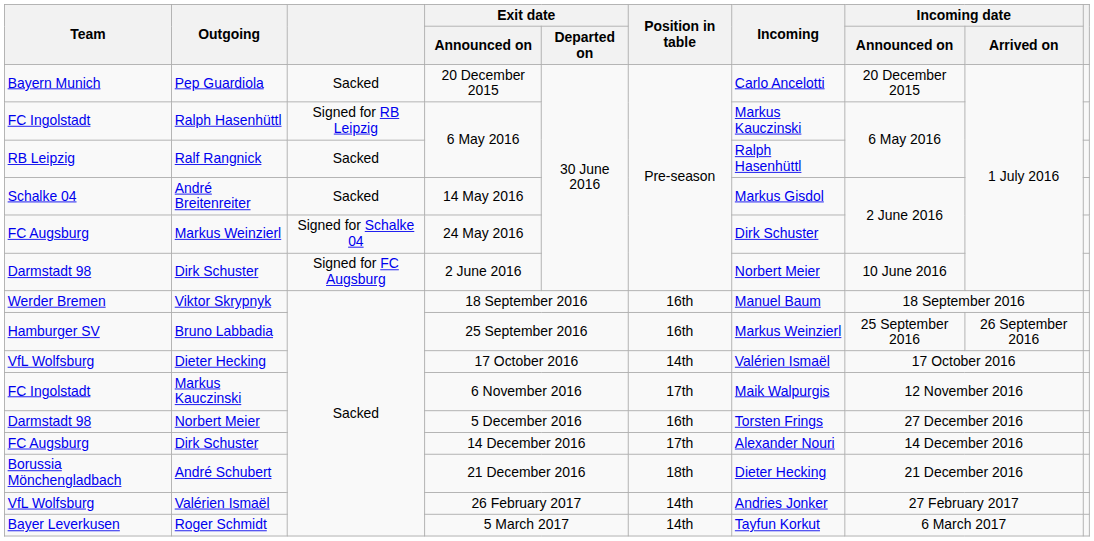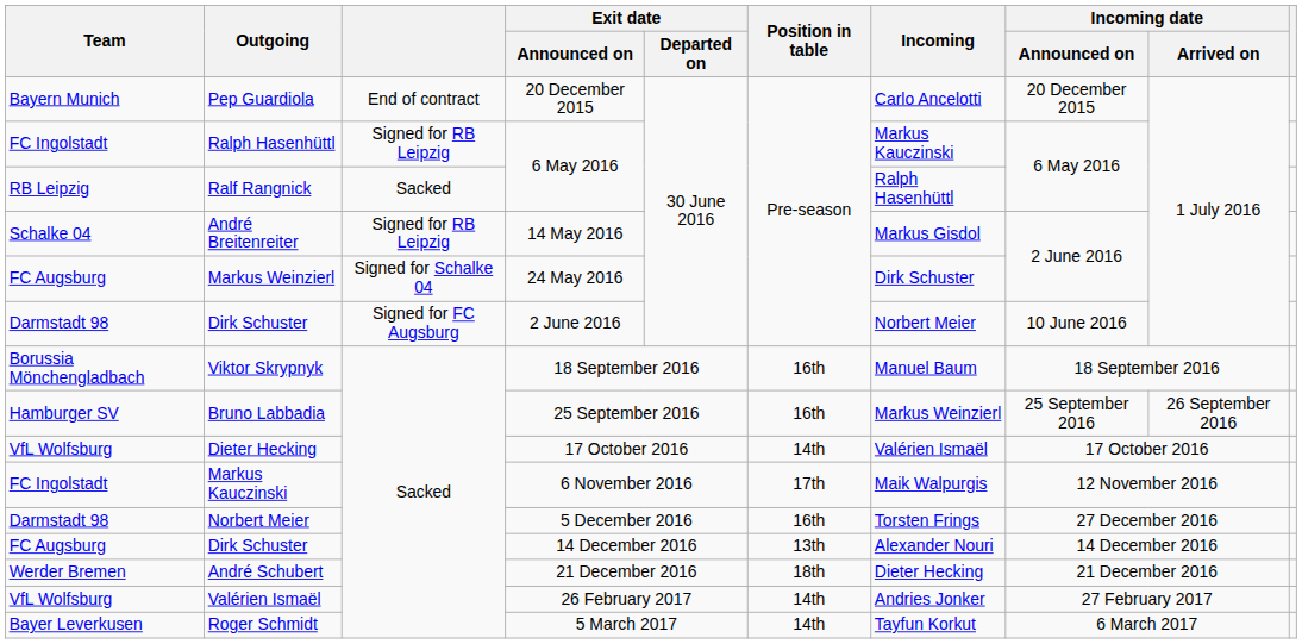 <table class="wikitable" style="text-align:center">
 <tr>
 <th rowspan="2">Team</th>
 <th rowspan="2">Outgoing</th>
 <th rowspan="2"></th>
 <th colspan="2">Exit date</th>
 <th rowspan="2">Position in table</th>
 <th rowspan="2">Incoming</th>
 <th colspan="2">Incoming date</th>
 <th rowspan="2"></th>
 </tr>
 <tr>
 <th>Announced on</th>
 <th>Departed on</th>
 <th>Announced on</th>
 <th>Arrived on</th>
 </tr>
 <tr>
 <td align="left"><a href='#'>Bayern Munich</a></td>
 <td align="left"> <a href='#'>Pep Guardiola</a></td>
-<td>Sacked</td>
+<td>End of contract</td>
 <td>20 December 2015</td>
 <td rowspan="6">30 June 2016</td>
 <td rowspan="6">Pre-season</td>
 <td align="left"> <a href='#'>Carlo Ancelotti</a></td>
 <td>20 December 2015</td>
 <td rowspan="6">1 July 2016</td>
 <td></td>
 </tr>
 <tr>
 <td align="left"><a href='#'>FC Ingolstadt</a></td>
 <td align="left"> <a href='#'>Ralph Hasenhüttl</a></td>
 <td>Signed for <a href='#'>RB Leipzig</a></td>
 <td rowspan="2">6 May 2016</td>
 <td align="left"> <a href='#'>Markus Kauczinski</a></td>
 <td rowspan="2">6 May 2016</td>
 <td></td>
 </tr>
 <tr>
 <td align="left"><a href='#'>RB Leipzig</a></td>
 <td align="left"> <a href='#'>Ralf Rangnick</a></td>
 <td>Sacked</td>
 <td align="left"> <a href='#'>Ralph Hasenhüttl</a></td>
 <td></td>
 </tr>
 <tr>
 <td align="left"><a href='#'>Schalke 04</a></td>
 <td align="left"> <a href='#'>André Breitenreiter</a></td>
-<td>Sacked</td>
+<td>Signed for <a href='#'>RB Leipzig</a></td>
 <td>14 May 2016</td>
 <td align="left"> <a href='#'>Markus Gisdol</a></td>
 <td rowspan="2">2 June 2016</td>
 <td></td>
 </tr>
 <tr>
 <td align="left"><a href='#'>FC Augsburg</a></td>
 <td align="left"> <a href='#'>Markus Weinzierl</a></td>
 <td>Signed for <a href='#'>Schalke 04</a></td>
 <td>24 May 2016</td>
 <td align="left"> <a href='#'>Dirk Schuster</a></td>
 <td></td>
 </tr>
 <tr>
 <td align="left"><a href='#'>Darmstadt 98</a></td>
 <td align="left"> <a href='#'>Dirk Schuster</a></td>
 <td>Signed for <a href='#'>FC Augsburg</a></td>
 <td>2 June 2016</td>
 <td align="left"> <a href='#'>Norbert Meier</a></td>
 <td>10 June 2016</td>
 <td></td>
 </tr>
 <tr>
-<td align="left"><a href='#'>Werder Bremen</a></td>
+<td align="left"><a href='#'>Borussia Mönchengladbach</a></td>
 <td align="left"> <a href='#'>Viktor Skrypnyk</a></td>
 <td rowspan="9">Sacked</td>
 <td colspan=2>18 September 2016</td>
 <td>16th</td>
 <td align="left"> <a href='#'>Manuel Baum</a></td>
 <td colspan=2>18 September 2016</td>
 <td></td>
 </tr>
 <tr>
 <td align="left"><a href='#'>Hamburger SV</a></td>
 <td align="left"> <a href='#'>Bruno Labbadia</a></td>
 <td colspan=2>25 September 2016</td>
 <td>16th</td>
 <td align="left"> <a href='#'>Markus Weinzierl</a></td>
 <td>25 September 2016</td>
 <td>26 September 2016</td>
 <td></td>
 </tr>
 <tr>
 <td align="left"><a href='#'>VfL Wolfsburg</a></td>
 <td align="left"> <a href='#'>Dieter Hecking</a></td>
 <td colspan=2>17 October 2016</td>
 <td>14th</td>
 <td align="left"> <a href='#'>Valérien Ismaël</a></td>
 <td colspan=2>17 October 2016</td>
 <td></td>
 </tr>
 <tr>
 <td align="left"><a href='#'>FC Ingolstadt</a></td>
 <td align="left"> <a href='#'>Markus Kauczinski</a></td>
 <td colspan=2>6 November 2016</td>
 <td>17th</td>
 <td align="left"> <a href='#'>Maik Walpurgis</a></td>
 <td colspan=2>12 November 2016</td>
 <td></td>
 </tr>
 <tr>
 <td align="left"><a href='#'>Darmstadt 98</a></td>
 <td align="left"> <a href='#'>Norbert Meier</a></td>
 <td colspan=2>5 December 2016</td>
 <td>16th</td>
 <td align="left"> <a href='#'>Torsten Frings</a></td>
 <td colspan=2>27 December 2016</td>
 <td></td>
 </tr>
 <tr>
 <td align="left"><a href='#'>FC Augsburg</a></td>
 <td align="left"> <a href='#'>Dirk Schuster</a></td>
 <td colspan=2>14 December 2016</td>
-<td>17th</td>
+<td>13th</td>
 <td align="left"> <a href='#'>Alexander Nouri</a></td>
 <td colspan=2>14 December 2016</td>
 <td></td>
 </tr>
 <tr>
-<td align="left"><a href='#'>Borussia Mönchengladbach</a></td>
+<td align="left"><a href='#'>Werder Bremen</a></td>
 <td align="left"> <a href='#'>André Schubert</a></td>
 <td colspan=2>21 December 2016</td>
 <td>18th</td>
 <td align="left"> <a href='#'>Dieter Hecking</a></td>
 <td colspan=2>21 December 2016</td>
 <td></td>
 </tr>
 <tr>
 <td align="left"><a href='#'>VfL Wolfsburg</a></td>
 <td align="left"> <a href='#'>Valérien Ismaël</a></td>
 <td colspan=2>26 February 2017</td>
 <td>14th</td>
 <td align="left"> <a href='#'>Andries Jonker</a></td>
 <td colspan=2>27 February 2017</td>
 <td></td>
 </tr>
 <tr>
 <td align="left"><a href='#'>Bayer Leverkusen</a></td>
 <td align="left"> <a href='#'>Roger Schmidt</a></td>
 <td colspan=2>5 March 2017</td>
 <td>14th</td>
 <td align="left"> <a href='#'>Tayfun Korkut</a></td>
 <td colspan=2>6 March 2017</td>
 <td></td>
 </tr>
 </table>
